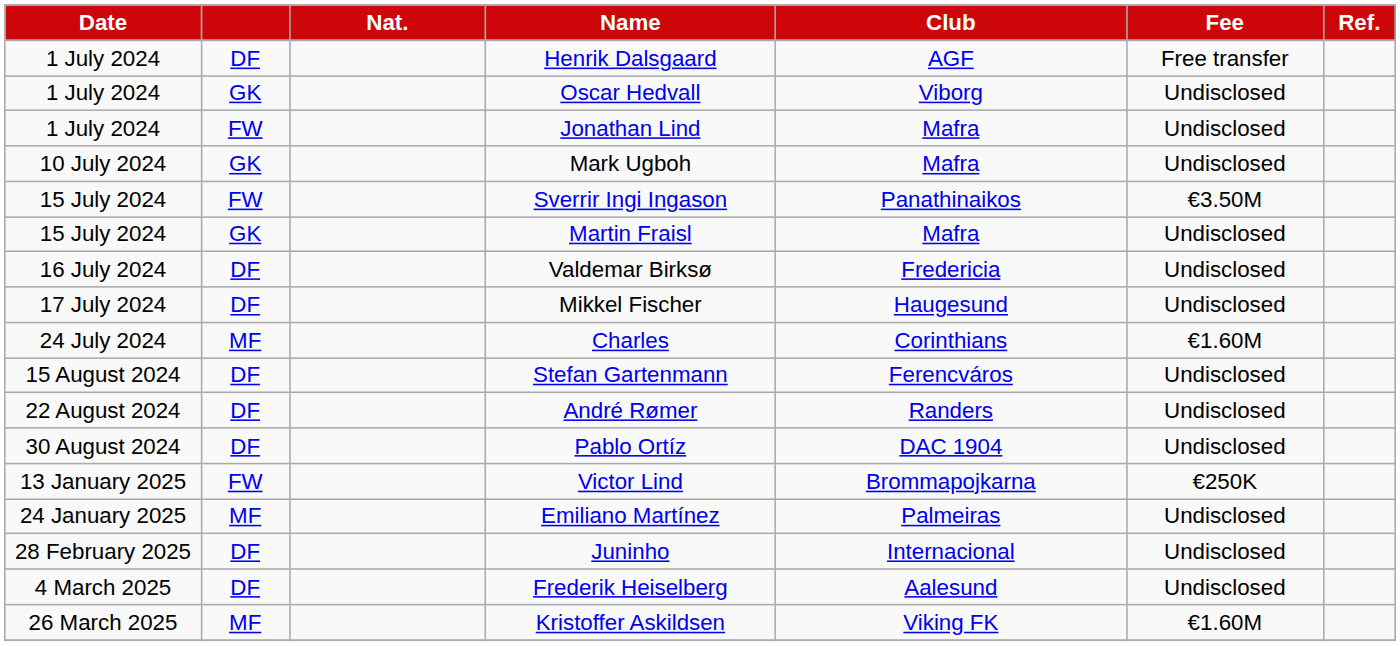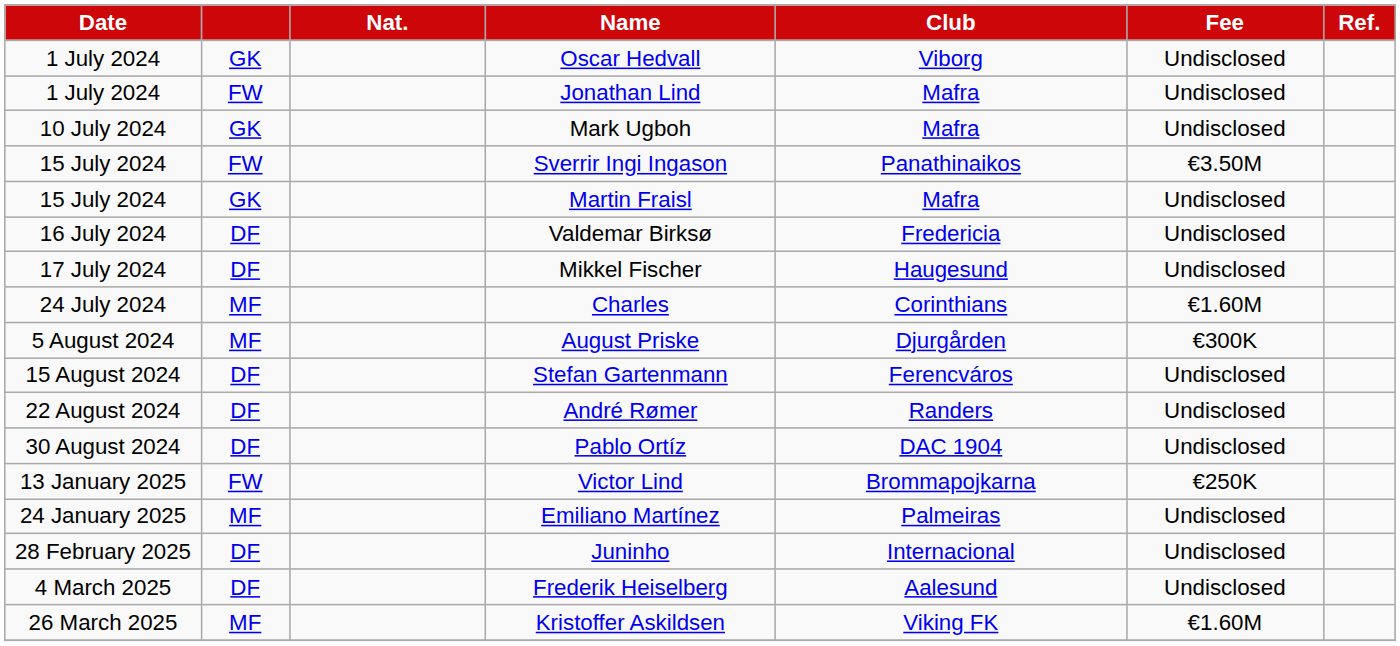 <table class="wikitable" style="text-align:center; font-size:90%">
 <tr>
 <th style="background:#cc0609; color:#fff; width:120px;">Date</th>
 <th style="background:#cc0609; color:#fff; width:50px;"></th>
 <th style="background:#cc0609; color:#fff; width:120px;">Nat.</th>
 <th style="background:#cc0609; color:#fff; width:180px;">Name</th>
 <th style="background:#cc0609; color:#fff; width:220px;">Club</th>
 <th style="background:#cc0609; color:#fff; width:120px;">Fee</th>
 <th style="background:#cc0609; color:#fff; width:40px;">Ref.</th>
-</tr>
-<tr>
-<td>1 July 2024</td>
-<td><a href='#'>DF</a></td>
-<td></td>
-<td><a href='#'>Henrik Dalsgaard</a></td>
-<td> <a href='#'>AGF</a></td>
-<td>Free transfer</td>
-<td></td>
 </tr>
 <tr>
 <td>1 July 2024</td>
 <td><a href='#'>GK</a></td>
 <td></td>
 <td><a href='#'>Oscar Hedvall</a></td>
 <td> <a href='#'>Viborg</a></td>
 <td>Undisclosed</td>
 <td></td>
 </tr>
 <tr>
 <td>1 July 2024</td>
 <td><a href='#'>FW</a></td>
 <td></td>
 <td><a href='#'>Jonathan Lind</a></td>
 <td> <a href='#'>Mafra</a></td>
 <td>Undisclosed</td>
 <td></td>
 </tr>
 <tr>
 <td>10 July 2024</td>
 <td><a href='#'>GK</a></td>
 <td></td>
 <td>Mark Ugboh</td>
 <td> <a href='#'>Mafra</a></td>
 <td>Undisclosed</td>
 <td></td>
 </tr>
 <tr>
 <td>15 July 2024</td>
 <td><a href='#'>FW</a></td>
 <td></td>
 <td><a href='#'>Sverrir Ingi Ingason</a></td>
 <td> <a href='#'>Panathinaikos</a></td>
 <td>€3.50M</td>
 <td></td>
 </tr>
 <tr>
 <td>15 July 2024</td>
 <td><a href='#'>GK</a></td>
 <td></td>
 <td><a href='#'>Martin Fraisl</a></td>
 <td> <a href='#'>Mafra</a></td>
 <td>Undisclosed</td>
 <td></td>
 </tr>
 <tr>
 <td>16 July 2024</td>
 <td><a href='#'>DF</a></td>
 <td></td>
 <td>Valdemar Birksø</td>
 <td> <a href='#'>Fredericia</a></td>
 <td>Undisclosed</td>
 <td></td>
 </tr>
 <tr>
 <td>17 July 2024</td>
 <td><a href='#'>DF</a></td>
 <td></td>
 <td>Mikkel Fischer</td>
 <td> <a href='#'>Haugesund</a></td>
 <td>Undisclosed</td>
 <td></td>
 </tr>
 <tr>
 <td>24 July 2024</td>
 <td><a href='#'>MF</a></td>
 <td></td>
 <td><a href='#'>Charles</a></td>
 <td> <a href='#'>Corinthians</a></td>
 <td>€1.60M</td>
+<td></td>
+</tr>
+<tr>
+<td>5 August 2024</td>
+<td><a href='#'>MF</a></td>
+<td></td>
+<td><a href='#'>August Priske</a></td>
+<td> <a href='#'>Djurgården</a></td>
+<td>€300K</td>
 <td></td>
 </tr>
 <tr>
 <td>15 August 2024</td>
 <td><a href='#'>DF</a></td>
 <td></td>
 <td><a href='#'>Stefan Gartenmann</a></td>
 <td> <a href='#'>Ferencváros</a></td>
 <td>Undisclosed</td>
 <td></td>
 </tr>
 <tr>
 <td>22 August 2024</td>
 <td><a href='#'>DF</a></td>
 <td></td>
 <td><a href='#'>André Rømer</a></td>
 <td> <a href='#'>Randers</a></td>
 <td>Undisclosed</td>
 <td></td>
 </tr>
 <tr>
 <td>30 August 2024</td>
 <td><a href='#'>DF</a></td>
 <td></td>
 <td><a href='#'>Pablo Ortíz</a></td>
 <td> <a href='#'>DAC 1904</a></td>
 <td>Undisclosed</td>
 <td></td>
 </tr>
 <tr>
 <td>13 January 2025</td>
 <td><a href='#'>FW</a></td>
 <td></td>
 <td><a href='#'>Victor Lind</a></td>
 <td> <a href='#'>Brommapojkarna</a></td>
 <td>€250K</td>
 <td></td>
 </tr>
 <tr>
 <td>24 January 2025</td>
 <td><a href='#'>MF</a></td>
 <td></td>
 <td><a href='#'>Emiliano Martínez</a></td>
 <td> <a href='#'>Palmeiras</a></td>
 <td>Undisclosed</td>
 <td></td>
 </tr>
 <tr>
 <td>28 February 2025</td>
 <td><a href='#'>DF</a></td>
 <td></td>
 <td><a href='#'>Juninho</a></td>
 <td> <a href='#'>Internacional</a></td>
 <td>Undisclosed</td>
 <td></td>
 </tr>
 <tr>
 <td>4 March 2025</td>
 <td><a href='#'>DF</a></td>
 <td></td>
 <td><a href='#'>Frederik Heiselberg</a></td>
 <td> <a href='#'>Aalesund</a></td>
 <td>Undisclosed</td>
 <td></td>
 </tr>
 <tr>
 <td>26 March 2025</td>
 <td><a href='#'>MF</a></td>
 <td></td>
 <td><a href='#'>Kristoffer Askildsen</a></td>
 <td> <a href='#'>Viking FK</a></td>
 <td>€1.60M</td>
 <td></td>
 </tr>
 <tr>
 </tr>
 </table>
